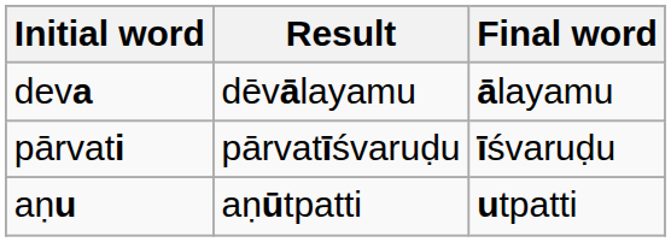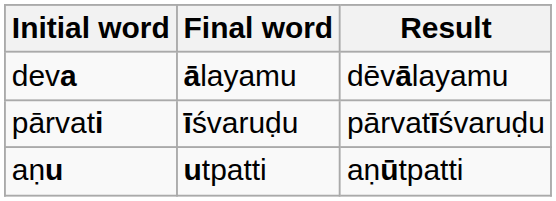 <table class="wikitable">
 <tr>
 <th>Initial word</th>
+<th>Final word</th>
 <th>Result</th>
-<th>Final word</th>
 </tr>
 <tr>
 <td>dev<strong>a</strong></td>
+<td><strong>ā</strong>layamu</td>
 <td>dēv<strong>ā</strong>layamu</td>
-<td><strong>ā</strong>layamu</td>
 </tr>
 <tr>
 <td>pārvat<strong>i</strong></td>
+<td><strong>ī</strong>śvaruḍu</td>
 <td>pārvat<strong>ī</strong>śvaruḍu</td>
-<td><strong>ī</strong>śvaruḍu</td>
 </tr>
 <tr>
 <td>aṇ<strong>u</strong></td>
+<td><strong>u</strong>tpatti</td>
 <td>aṇ<strong>ū</strong>tpatti</td>
-<td><strong>u</strong>tpatti</td>
 </tr>
 </table>
